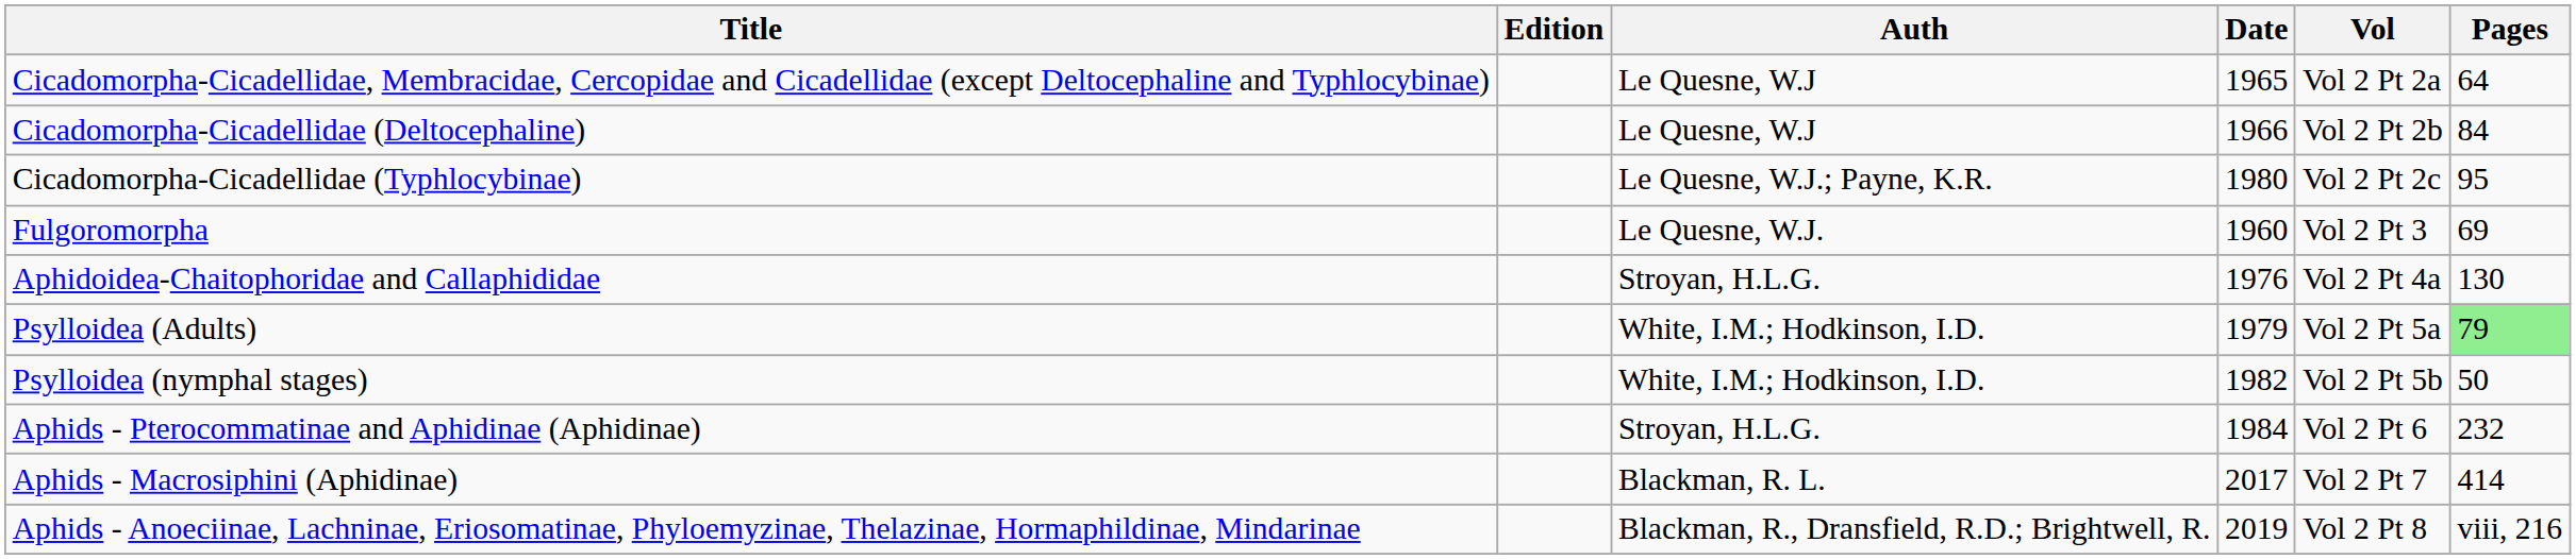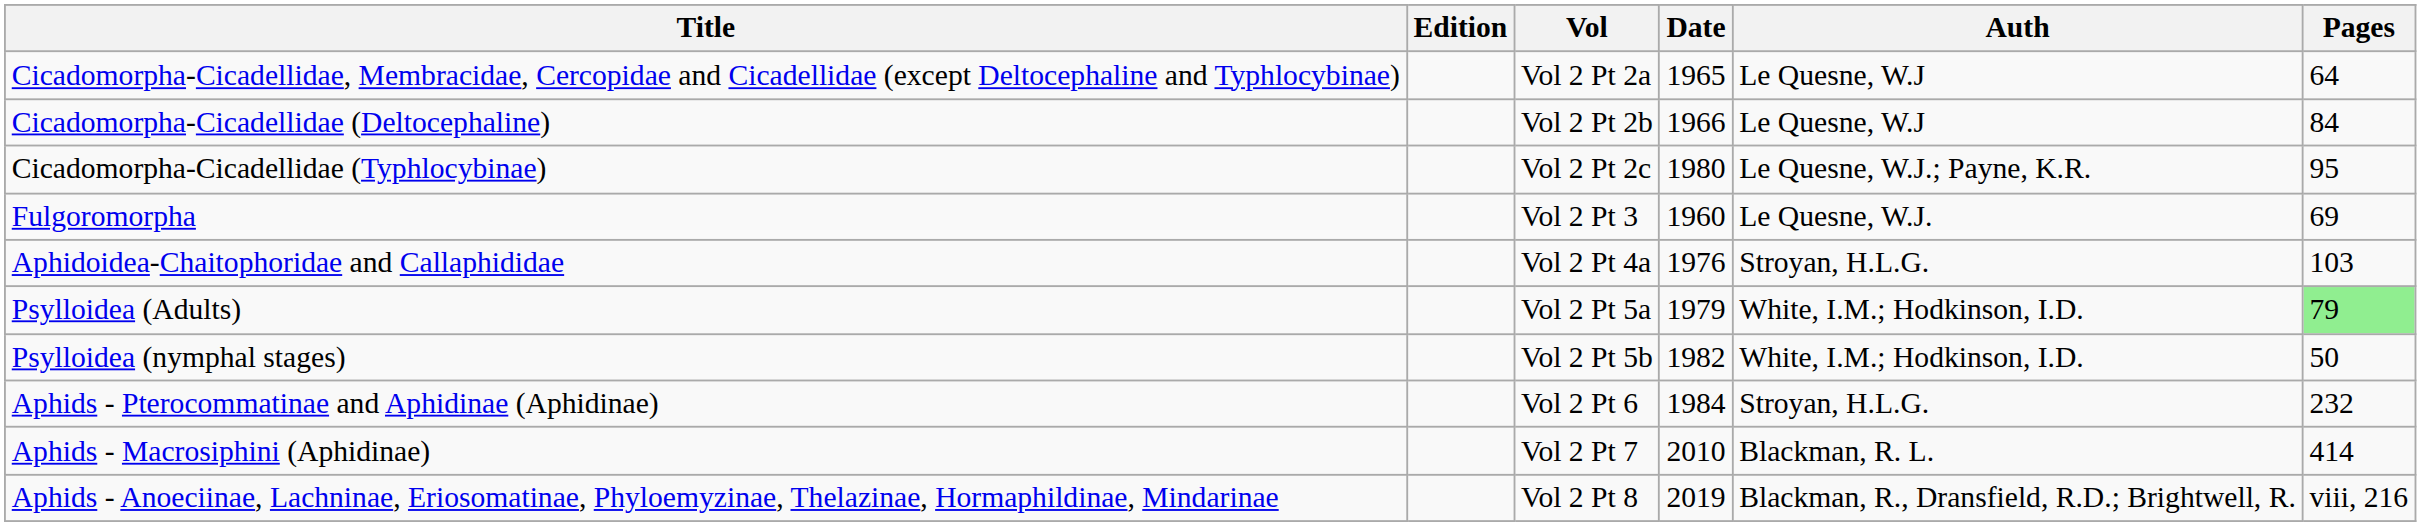 <table class="wikitable" border="1">
 <tr>
 <th>Title</th>
 <th>Edition</th>
+<th>Vol</th>
+<th>Date</th>
 <th>Auth</th>
-<th>Date</th>
-<th>Vol</th>
 <th>Pages</th>
 </tr>
 <tr>
 <td><a href='#'>Cicadomorpha</a>-<a href='#'>Cicadellidae</a>, <a href='#'>Membracidae</a>, <a href='#'>Cercopidae</a> and <a href='#'>Cicadellidae</a> (except <a href='#'>Deltocephaline</a> and <a href='#'>Typhlocybinae</a>)</td>
 <td></td>
+<td>Vol 2 Pt 2a</td>
+<td>1965</td>
 <td>Le Quesne, W.J</td>
-<td>1965</td>
-<td>Vol 2 Pt 2a</td>
 <td>64</td>
 </tr>
 <tr>
 <td><a href='#'>Cicadomorpha</a>-<a href='#'>Cicadellidae</a> (<a href='#'>Deltocephaline</a>)</td>
 <td></td>
+<td>Vol 2 Pt 2b</td>
+<td>1966</td>
 <td>Le Quesne, W.J</td>
-<td>1966</td>
-<td>Vol 2 Pt 2b</td>
 <td>84</td>
 </tr>
 <tr>
 <td>Cicadomorpha-Cicadellidae (<a href='#'>Typhlocybinae</a>)</td>
 <td></td>
+<td>Vol 2 Pt 2c</td>
+<td>1980</td>
 <td>Le Quesne, W.J.; Payne, K.R.</td>
-<td>1980</td>
-<td>Vol 2 Pt 2c</td>
 <td>95</td>
 </tr>
 <tr>
 <td><a href='#'>Fulgoromorpha</a></td>
 <td></td>
+<td>Vol 2 Pt 3</td>
+<td>1960</td>
 <td>Le Quesne, W.J.</td>
-<td>1960</td>
-<td>Vol 2 Pt 3</td>
 <td>69</td>
 </tr>
 <tr>
 <td><a href='#'>Aphidoidea</a>-<a href='#'>Chaitophoridae</a> and <a href='#'>Callaphididae</a></td>
 <td></td>
+<td>Vol 2 Pt 4a</td>
+<td>1976</td>
 <td>Stroyan, H.L.G.</td>
-<td>1976</td>
-<td>Vol 2 Pt 4a</td>
-<td>130</td>
+<td>103</td>
 </tr>
 <tr>
 <td><a href='#'>Psylloidea</a> (Adults)</td>
 <td></td>
+<td>Vol 2 Pt 5a</td>
+<td>1979</td>
 <td>White, I.M.; Hodkinson, I.D.</td>
-<td>1979</td>
-<td>Vol 2 Pt 5a</td>
 <td style="background: lightgreen;">79</td>
 </tr>
 <tr>
 <td><a href='#'>Psylloidea</a> (nymphal stages)</td>
 <td></td>
+<td>Vol 2 Pt 5b</td>
+<td>1982</td>
 <td>White, I.M.; Hodkinson, I.D.</td>
-<td>1982</td>
-<td>Vol 2 Pt 5b</td>
 <td>50</td>
 </tr>
 <tr>
 <td><a href='#'>Aphids</a> - <a href='#'>Pterocommatinae</a> and <a href='#'>Aphidinae</a> (Aphidinae)</td>
 <td></td>
+<td>Vol 2 Pt 6</td>
+<td>1984</td>
 <td>Stroyan, H.L.G.</td>
-<td>1984</td>
-<td>Vol 2 Pt 6</td>
 <td>232</td>
 </tr>
 <tr>
 <td><a href='#'>Aphids</a> - <a href='#'>Macrosiphini</a> (Aphidinae)</td>
 <td></td>
+<td>Vol 2 Pt 7</td>
+<td>2010</td>
 <td>Blackman, R. L.</td>
-<td>2017</td>
-<td>Vol 2 Pt 7</td>
 <td>414</td>
 </tr>
 <tr>
 <td><a href='#'>Aphids</a> - <a href='#'>Anoeciinae</a>, <a href='#'>Lachninae</a>, <a href='#'>Eriosomatinae</a>, <a href='#'>Phyloemyzinae</a>, <a href='#'>Thelazinae</a>, <a href='#'>Hormaphildinae</a>, <a href='#'>Mindarinae</a></td>
 <td></td>
+<td>Vol 2 Pt 8</td>
+<td>2019</td>
 <td>Blackman, R., Dransfield, R.D.; Brightwell, R.</td>
-<td>2019</td>
-<td>Vol 2 Pt 8</td>
 <td>viii, 216</td>
 </tr>
 </table>
